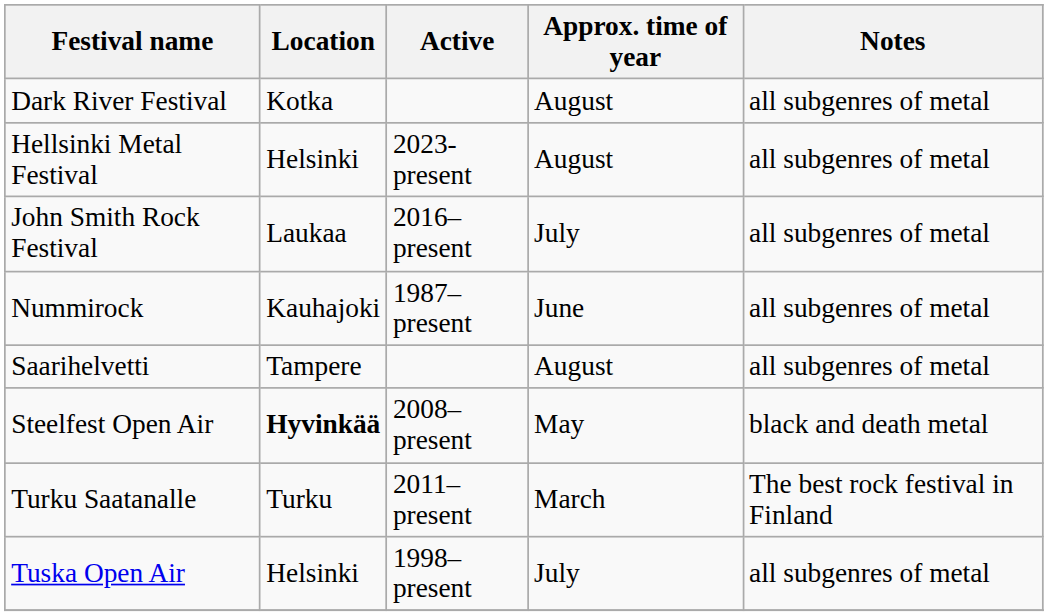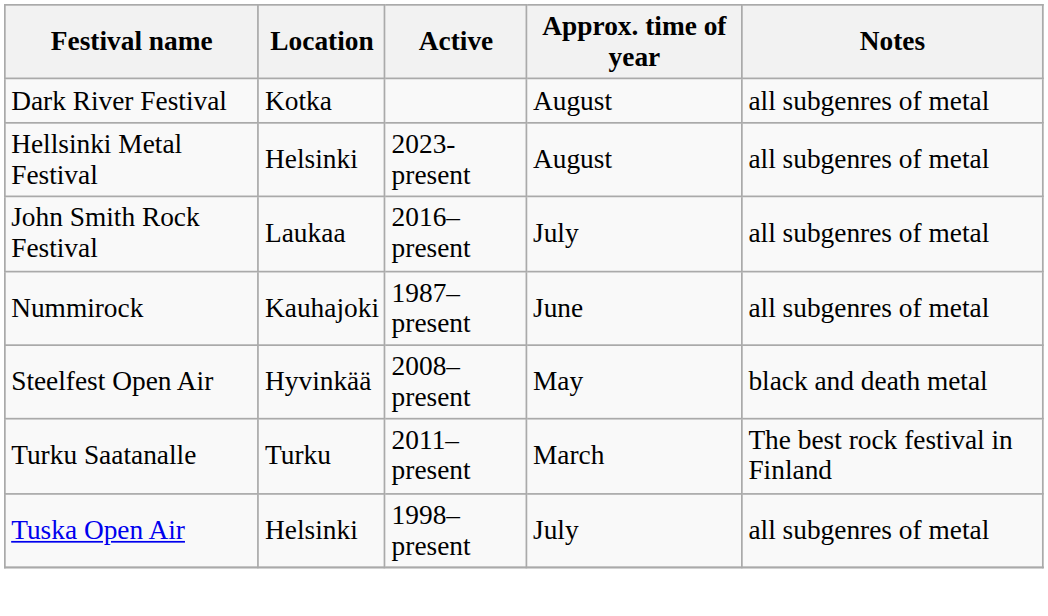 <table class="wikitable sortable">
 <tr>
 <th>Festival name</th>
 <th class="unsortable">Location</th>
 <th>Active</th>
 <th class="wikitable sortable">Approx. time of year</th>
 <th class="unsortable">Notes</th>
 </tr>
 <tr>
 <td>Dark River Festival</td>
 <td>Kotka</td>
 <td></td>
 <td>August</td>
 <td>all subgenres of metal</td>
 </tr>
 <tr>
 <td>Hellsinki Metal Festival</td>
 <td>Helsinki</td>
 <td>2023-present</td>
 <td>August</td>
 <td>all subgenres of metal</td>
 </tr>
 <tr>
 <td>John Smith Rock Festival</td>
 <td>Laukaa</td>
 <td>2016–present</td>
 <td>July</td>
 <td>all subgenres of metal</td>
 </tr>
 <tr>
 <td>Nummirock</td>
 <td>Kauhajoki</td>
 <td>1987–present</td>
 <td>June</td>
 <td>all subgenres of metal</td>
 </tr>
 <tr>
-<td>Saarihelvetti</td>
-<td>Tampere</td>
-<td></td>
-<td>August</td>
-<td>all subgenres of metal</td>
-</tr>
-<tr>
 <td>Steelfest Open Air</td>
-<td><strong>Hyvinkää</strong></td>
+<td>Hyvinkää</td>
 <td>2008–present</td>
 <td>May</td>
 <td>black and death metal</td>
 </tr>
 <tr>
 <td>Turku Saatanalle</td>
 <td>Turku</td>
 <td>2011–present</td>
 <td>March</td>
 <td>The best rock festival in Finland</td>
 </tr>
 <tr>
 <td><a href='#'>Tuska Open Air</a></td>
 <td>Helsinki</td>
 <td>1998–present</td>
 <td>July</td>
 <td>all subgenres of metal</td>
 </tr>
 <tr>
 </tr>
 </table>
